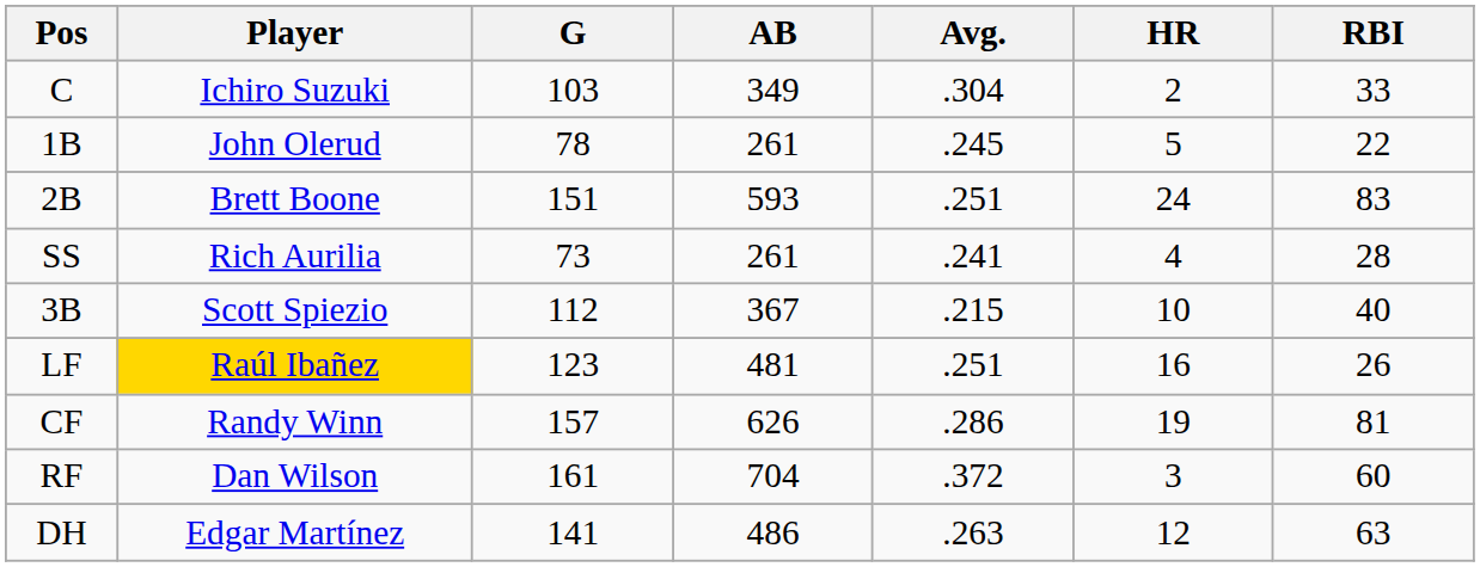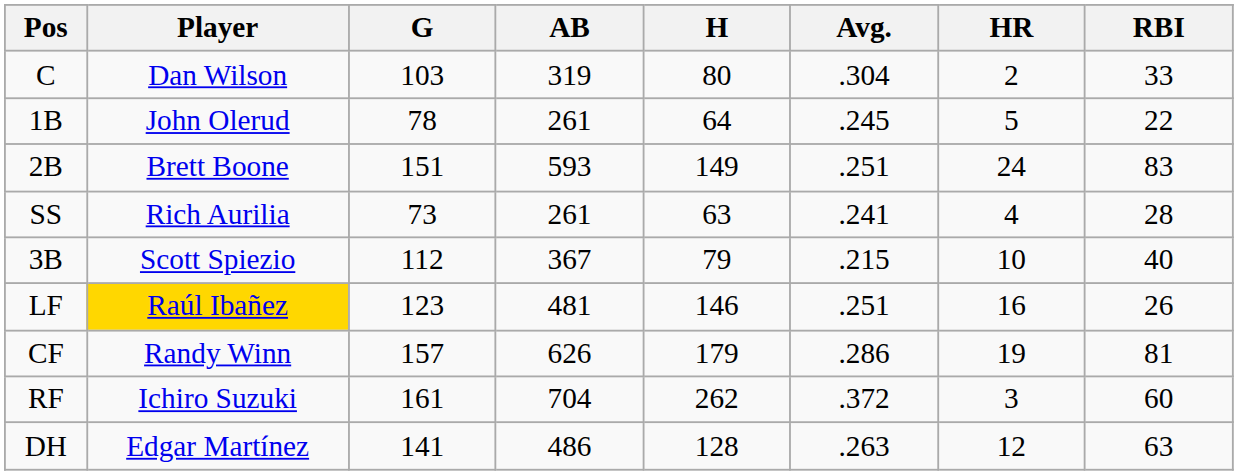 <table class="wikitable sortable">
 <tr>
 <th bgcolor="#DDDDFF" width="5%">Pos</th>
 <th bgcolor="#DDDDFF" width="16%">Player</th>
 <th bgcolor="#DDDDFF" width="9%">G</th>
 <th bgcolor="#DDDDFF" width="9%">AB</th>
+<th bgcolor="#DDDDFF" width="9%">H</th>
 <th bgcolor="#DDDDFF" width="9%">Avg.</th>
 <th bgcolor="#DDDDFF" width="9%">HR</th>
 <th bgcolor="#DDDDFF" width="9%">RBI</th>
 </tr>
 <tr align=center>
 <td>C</td>
-<td><a href='#'>Ichiro Suzuki</a></td>
+<td><a href='#'>Dan Wilson</a></td>
 <td>103</td>
-<td>349</td>
+<td>319</td>
+<td>80</td>
 <td>.304</td>
 <td>2</td>
 <td>33</td>
 </tr>
 <tr align=center>
 <td>1B</td>
 <td><a href='#'>John Olerud</a></td>
 <td>78</td>
 <td>261</td>
+<td>64</td>
 <td>.245</td>
 <td>5</td>
 <td>22</td>
 </tr>
 <tr align=center>
 <td>2B</td>
 <td><a href='#'>Brett Boone</a></td>
 <td>151</td>
 <td>593</td>
+<td>149</td>
 <td>.251</td>
 <td>24</td>
 <td>83</td>
 </tr>
 <tr align=center>
 <td>SS</td>
 <td><a href='#'>Rich Aurilia</a></td>
 <td>73</td>
 <td>261</td>
+<td>63</td>
 <td>.241</td>
 <td>4</td>
 <td>28</td>
 </tr>
 <tr align=center>
 <td>3B</td>
 <td><a href='#'>Scott Spiezio</a></td>
 <td>112</td>
 <td>367</td>
+<td>79</td>
 <td>.215</td>
 <td>10</td>
 <td>40</td>
 </tr>
 <tr align=center>
 <td>LF</td>
 <td style="background: gold;"><a href='#'>Raúl Ibañez</a></td>
 <td>123</td>
 <td>481</td>
+<td>146</td>
 <td>.251</td>
 <td>16</td>
 <td>26</td>
 </tr>
 <tr align=center>
 <td>CF</td>
 <td><a href='#'>Randy Winn</a></td>
 <td>157</td>
 <td>626</td>
+<td>179</td>
 <td>.286</td>
 <td>19</td>
 <td>81</td>
 </tr>
 <tr align=center>
 <td>RF</td>
-<td><a href='#'>Dan Wilson</a></td>
+<td><a href='#'>Ichiro Suzuki</a></td>
 <td>161</td>
 <td>704</td>
+<td>262</td>
 <td>.372</td>
 <td>3</td>
 <td>60</td>
 </tr>
 <tr align=center>
 <td>DH</td>
 <td><a href='#'>Edgar Martínez</a></td>
 <td>141</td>
 <td>486</td>
+<td>128</td>
 <td>.263</td>
 <td>12</td>
 <td>63</td>
 </tr>
 </table>
